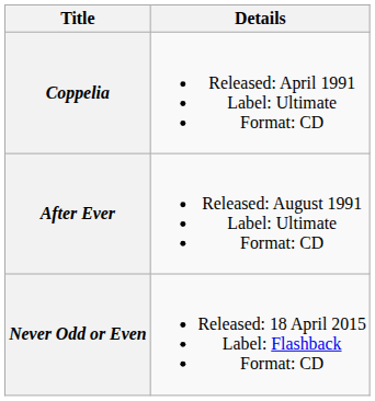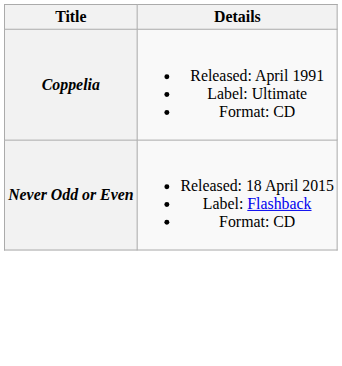 <table class="wikitable plainrowheaders" style="text-align:center;" border="1">
 <tr>
 <th>Title</th>
 <th>Details</th>
 </tr>
 <tr>
 <th scope="row"><em>Coppelia</em></th>
 <td><br><ul><li>Released: April 1991</li><li>Label: Ultimate</li><li>Format: CD</li></ul></td>
 </tr>
 <tr>
-<th scope="row"><em>After Ever</em></th>
-<td><br><ul><li>Released: August 1991</li><li>Label: Ultimate</li><li>Format: CD</li></ul></td>
-</tr>
-<tr>
 <th scope="row"><em>Never Odd or Even</em></th>
 <td><br><ul><li>Released: 18 April 2015</li><li>Label: <a href='#'>Flashback</a></li><li>Format: CD</li></ul></td>
 </tr>
 </table>
